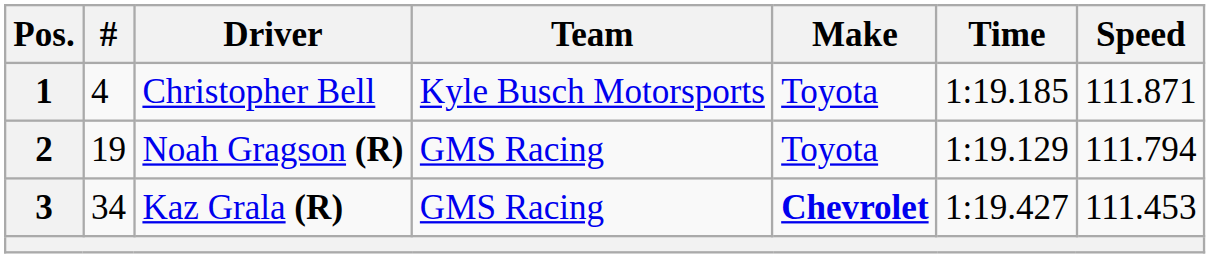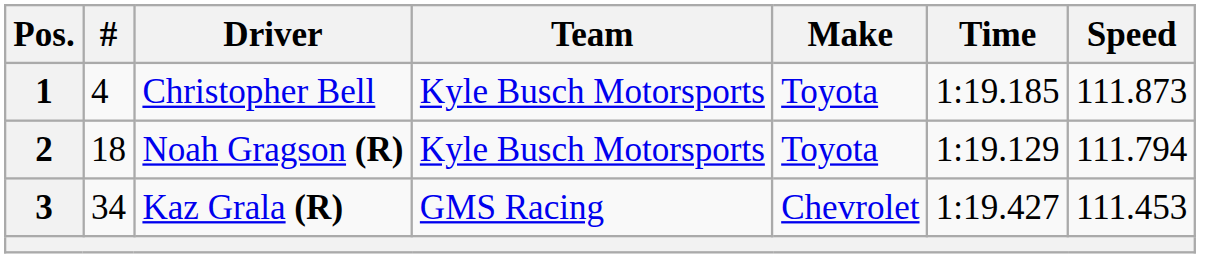 <table class="wikitable" style="font-size:95%">
 <tr>
 <th>Pos.</th>
 <th>#</th>
 <th>Driver</th>
 <th>Team</th>
 <th>Make</th>
 <th>Time</th>
 <th>Speed</th>
 </tr>
 <tr>
 <th>1</th>
 <td>4</td>
 <td><a href='#'>Christopher Bell</a></td>
 <td><a href='#'>Kyle Busch Motorsports</a></td>
 <td><a href='#'>Toyota</a></td>
 <td>1:19.185</td>
-<td>111.871</td>
+<td>111.873</td>
 </tr>
 <tr>
 <th>2</th>
-<td>19</td>
+<td>18</td>
 <td><a href='#'>Noah Gragson</a> <strong>(R)</strong></td>
-<td><a href='#'>GMS Racing</a></td>
+<td><a href='#'>Kyle Busch Motorsports</a></td>
 <td><a href='#'>Toyota</a></td>
 <td>1:19.129</td>
 <td>111.794</td>
 </tr>
 <tr>
 <th>3</th>
 <td>34</td>
 <td><a href='#'>Kaz Grala</a> <strong>(R)</strong></td>
 <td><a href='#'>GMS Racing</a></td>
-<td><strong><a href='#'>Chevrolet</a></strong></td>
+<td><a href='#'>Chevrolet</a></td>
 <td>1:19.427</td>
 <td>111.453</td>
 </tr>
 <tr>
 <th colspan="7"></th>
 </tr>
 </table>
